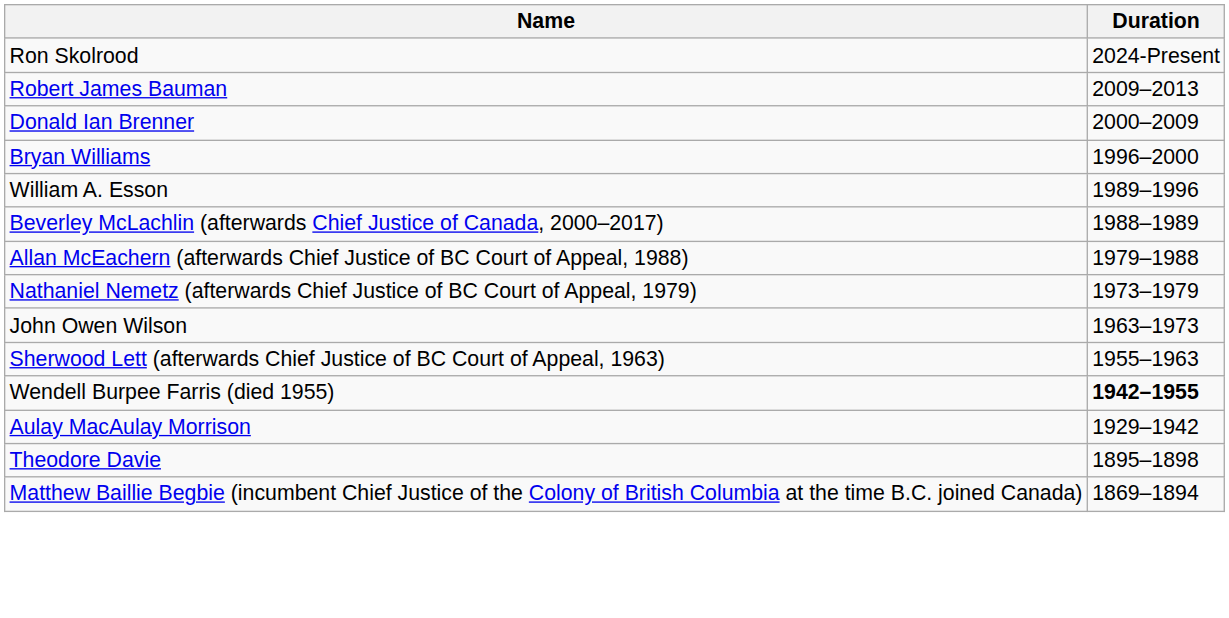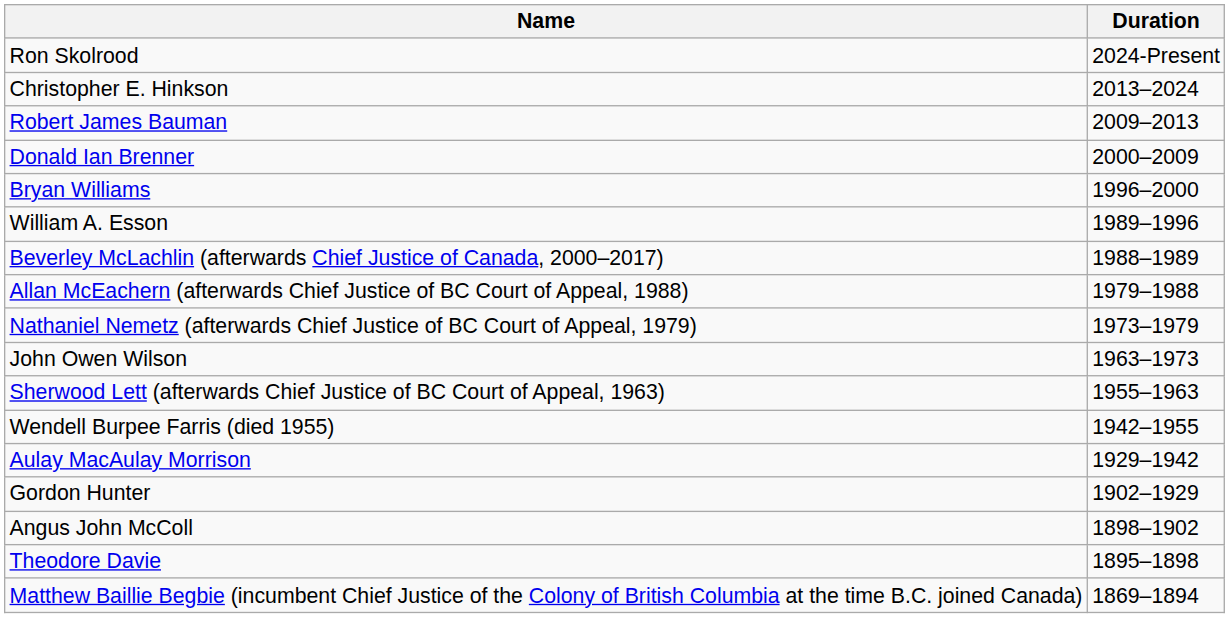 <table class="wikitable">
 <tr>
 <th>Name</th>
 <th>Duration</th>
 </tr>
 <tr>
 <td>Ron Skolrood</td>
 <td>2024-Present</td>
+</tr>
+<tr>
+<td>Christopher E. Hinkson</td>
+<td>2013–2024</td>
 </tr>
 <tr>
 <td><a href='#'>Robert James Bauman</a></td>
 <td>2009–2013</td>
 </tr>
 <tr>
 <td><a href='#'>Donald Ian Brenner</a></td>
 <td>2000–2009</td>
 </tr>
 <tr>
 <td><a href='#'>Bryan Williams</a></td>
 <td>1996–2000</td>
 </tr>
 <tr>
 <td>William A. Esson</td>
 <td>1989–1996</td>
 </tr>
 <tr>
 <td><a href='#'>Beverley McLachlin</a> (afterwards <a href='#'>Chief Justice of Canada</a>, 2000–2017)</td>
 <td>1988–1989</td>
 </tr>
 <tr>
 <td><a href='#'>Allan McEachern</a> (afterwards Chief Justice of BC Court of Appeal, 1988)</td>
 <td>1979–1988</td>
 </tr>
 <tr>
 <td><a href='#'>Nathaniel Nemetz</a> (afterwards Chief Justice of BC Court of Appeal, 1979)</td>
 <td>1973–1979</td>
 </tr>
 <tr>
 <td>John Owen Wilson</td>
 <td>1963–1973</td>
 </tr>
 <tr>
 <td><a href='#'>Sherwood Lett</a> (afterwards Chief Justice of BC Court of Appeal, 1963)</td>
 <td>1955–1963</td>
 </tr>
 <tr>
 <td>Wendell Burpee Farris (died 1955)</td>
-<td><strong>1942–1955</strong></td>
+<td>1942–1955</td>
 </tr>
 <tr>
 <td><a href='#'>Aulay MacAulay Morrison</a></td>
 <td>1929–1942</td>
+</tr>
+<tr>
+<td>Gordon Hunter</td>
+<td>1902–1929</td>
+</tr>
+<tr>
+<td>Angus John McColl</td>
+<td>1898–1902</td>
 </tr>
 <tr>
 <td><a href='#'>Theodore Davie</a></td>
 <td>1895–1898</td>
 </tr>
 <tr>
 <td><a href='#'>Matthew Baillie Begbie</a> (incumbent Chief Justice of the <a href='#'>Colony of British Columbia</a> at the time B.C. joined Canada)</td>
 <td>1869–1894</td>
 </tr>
 </table>
